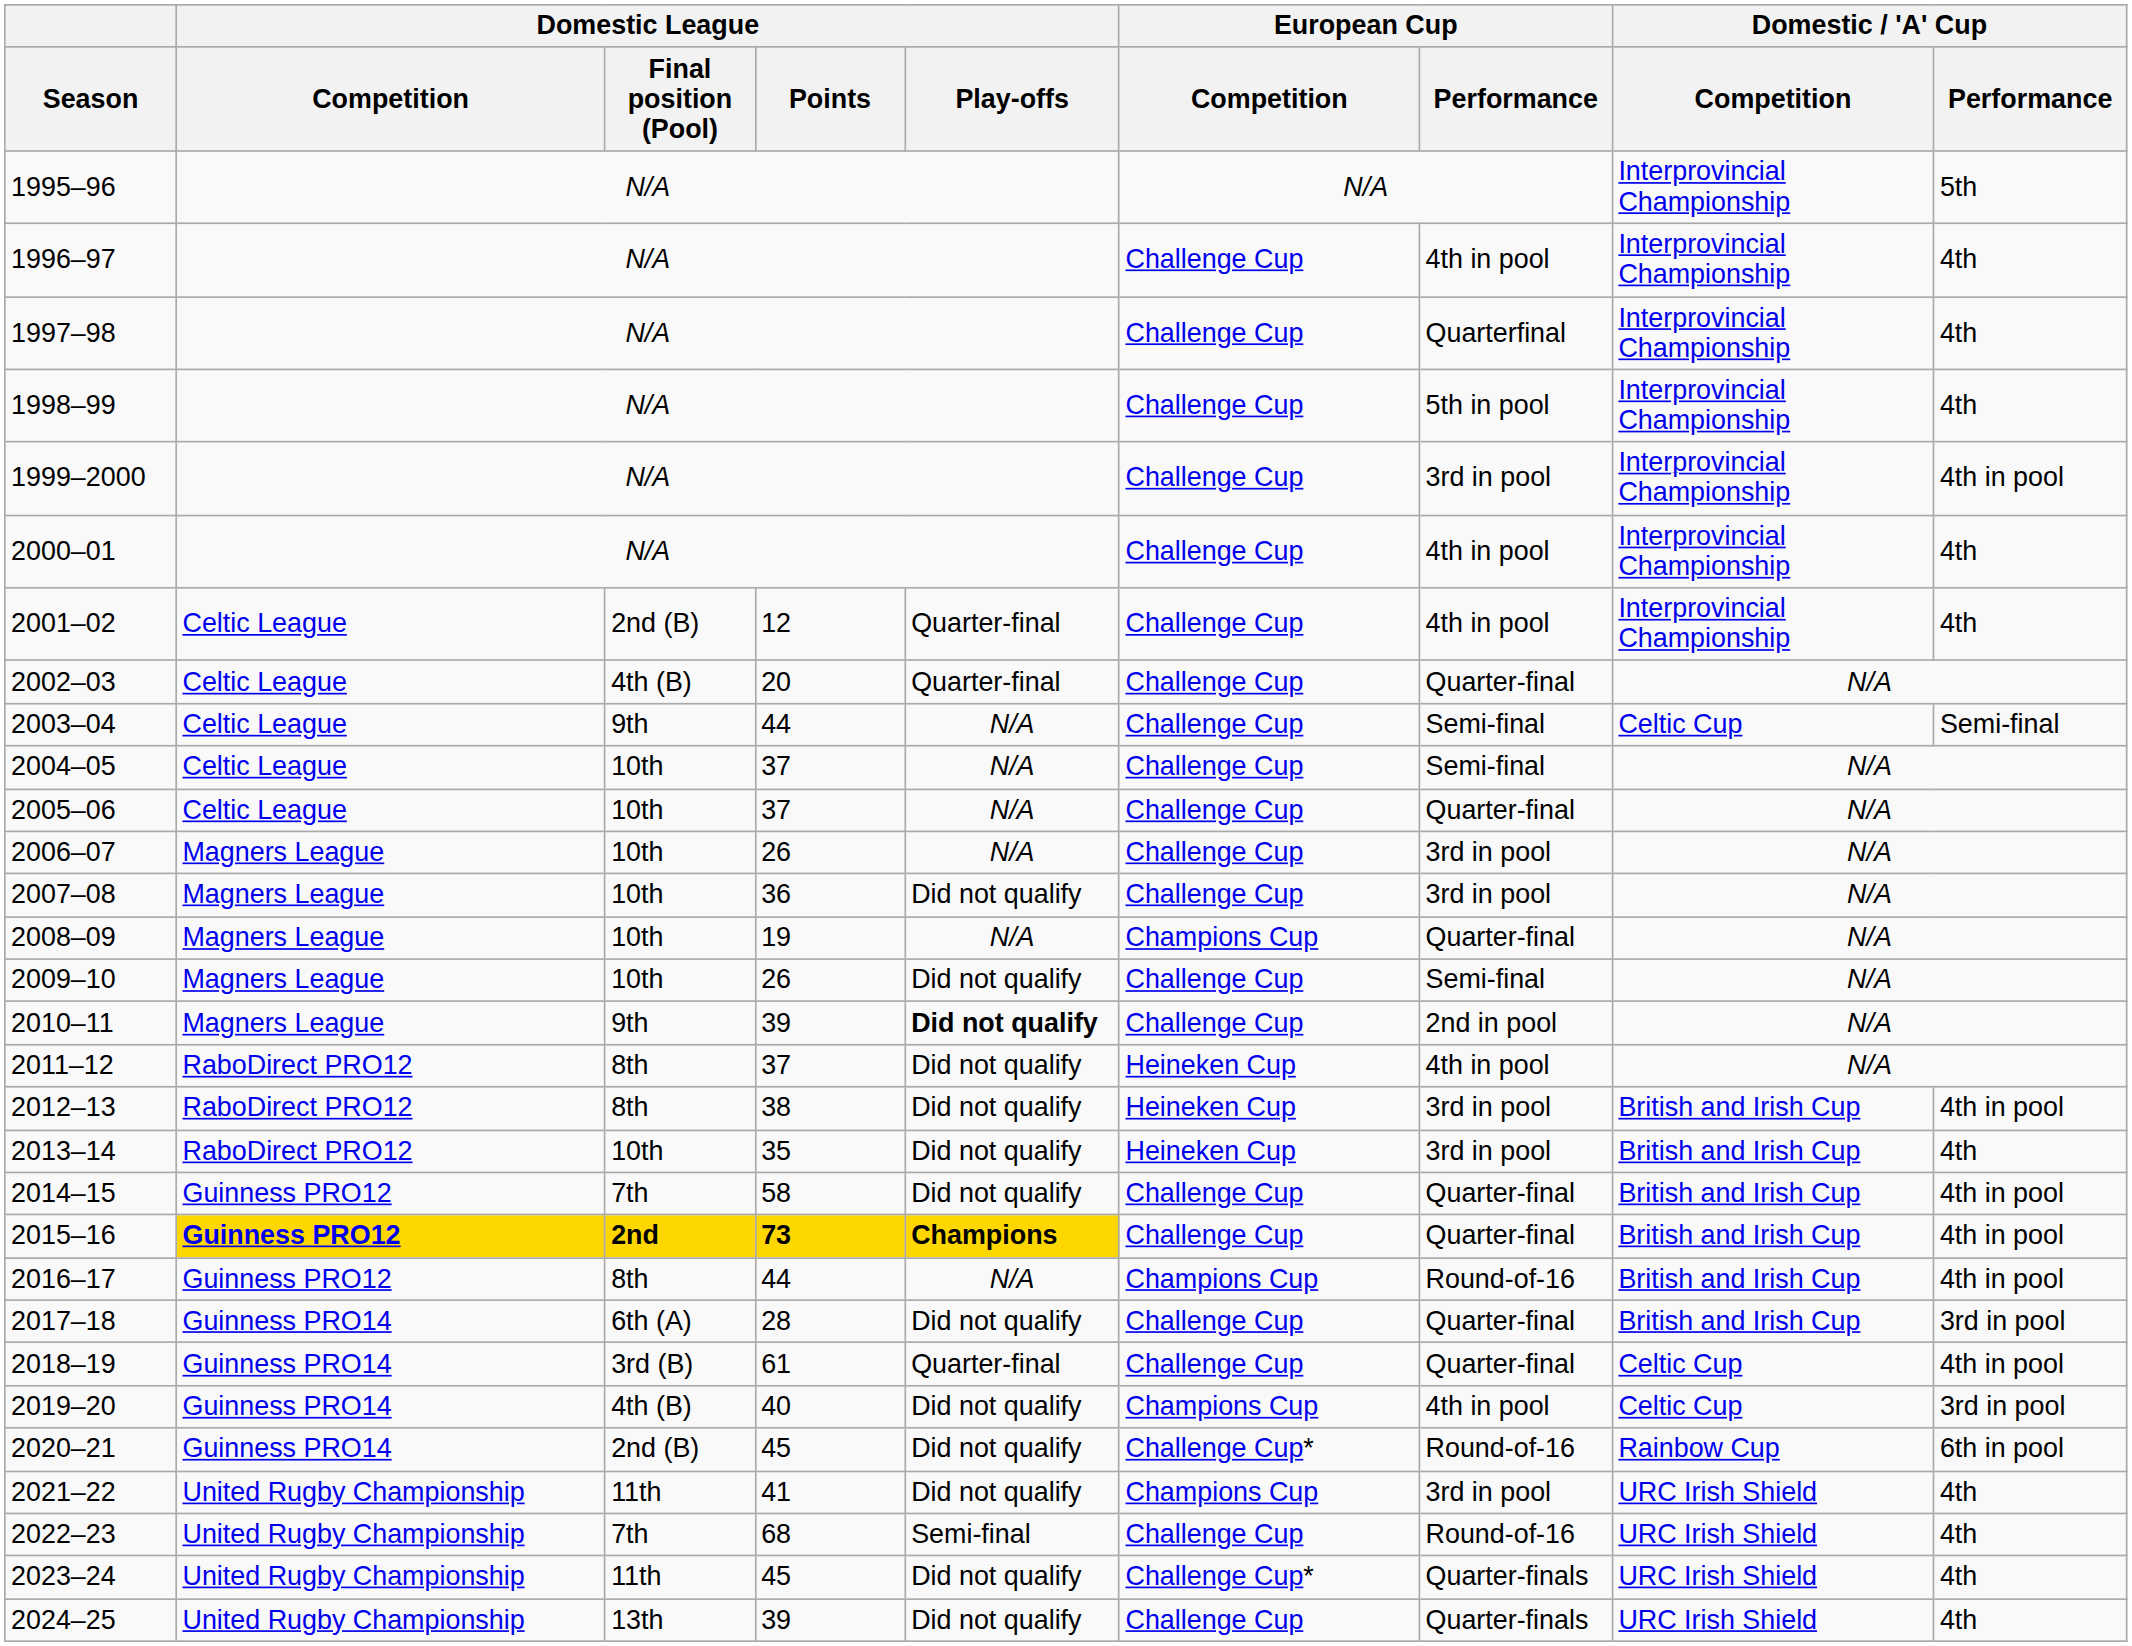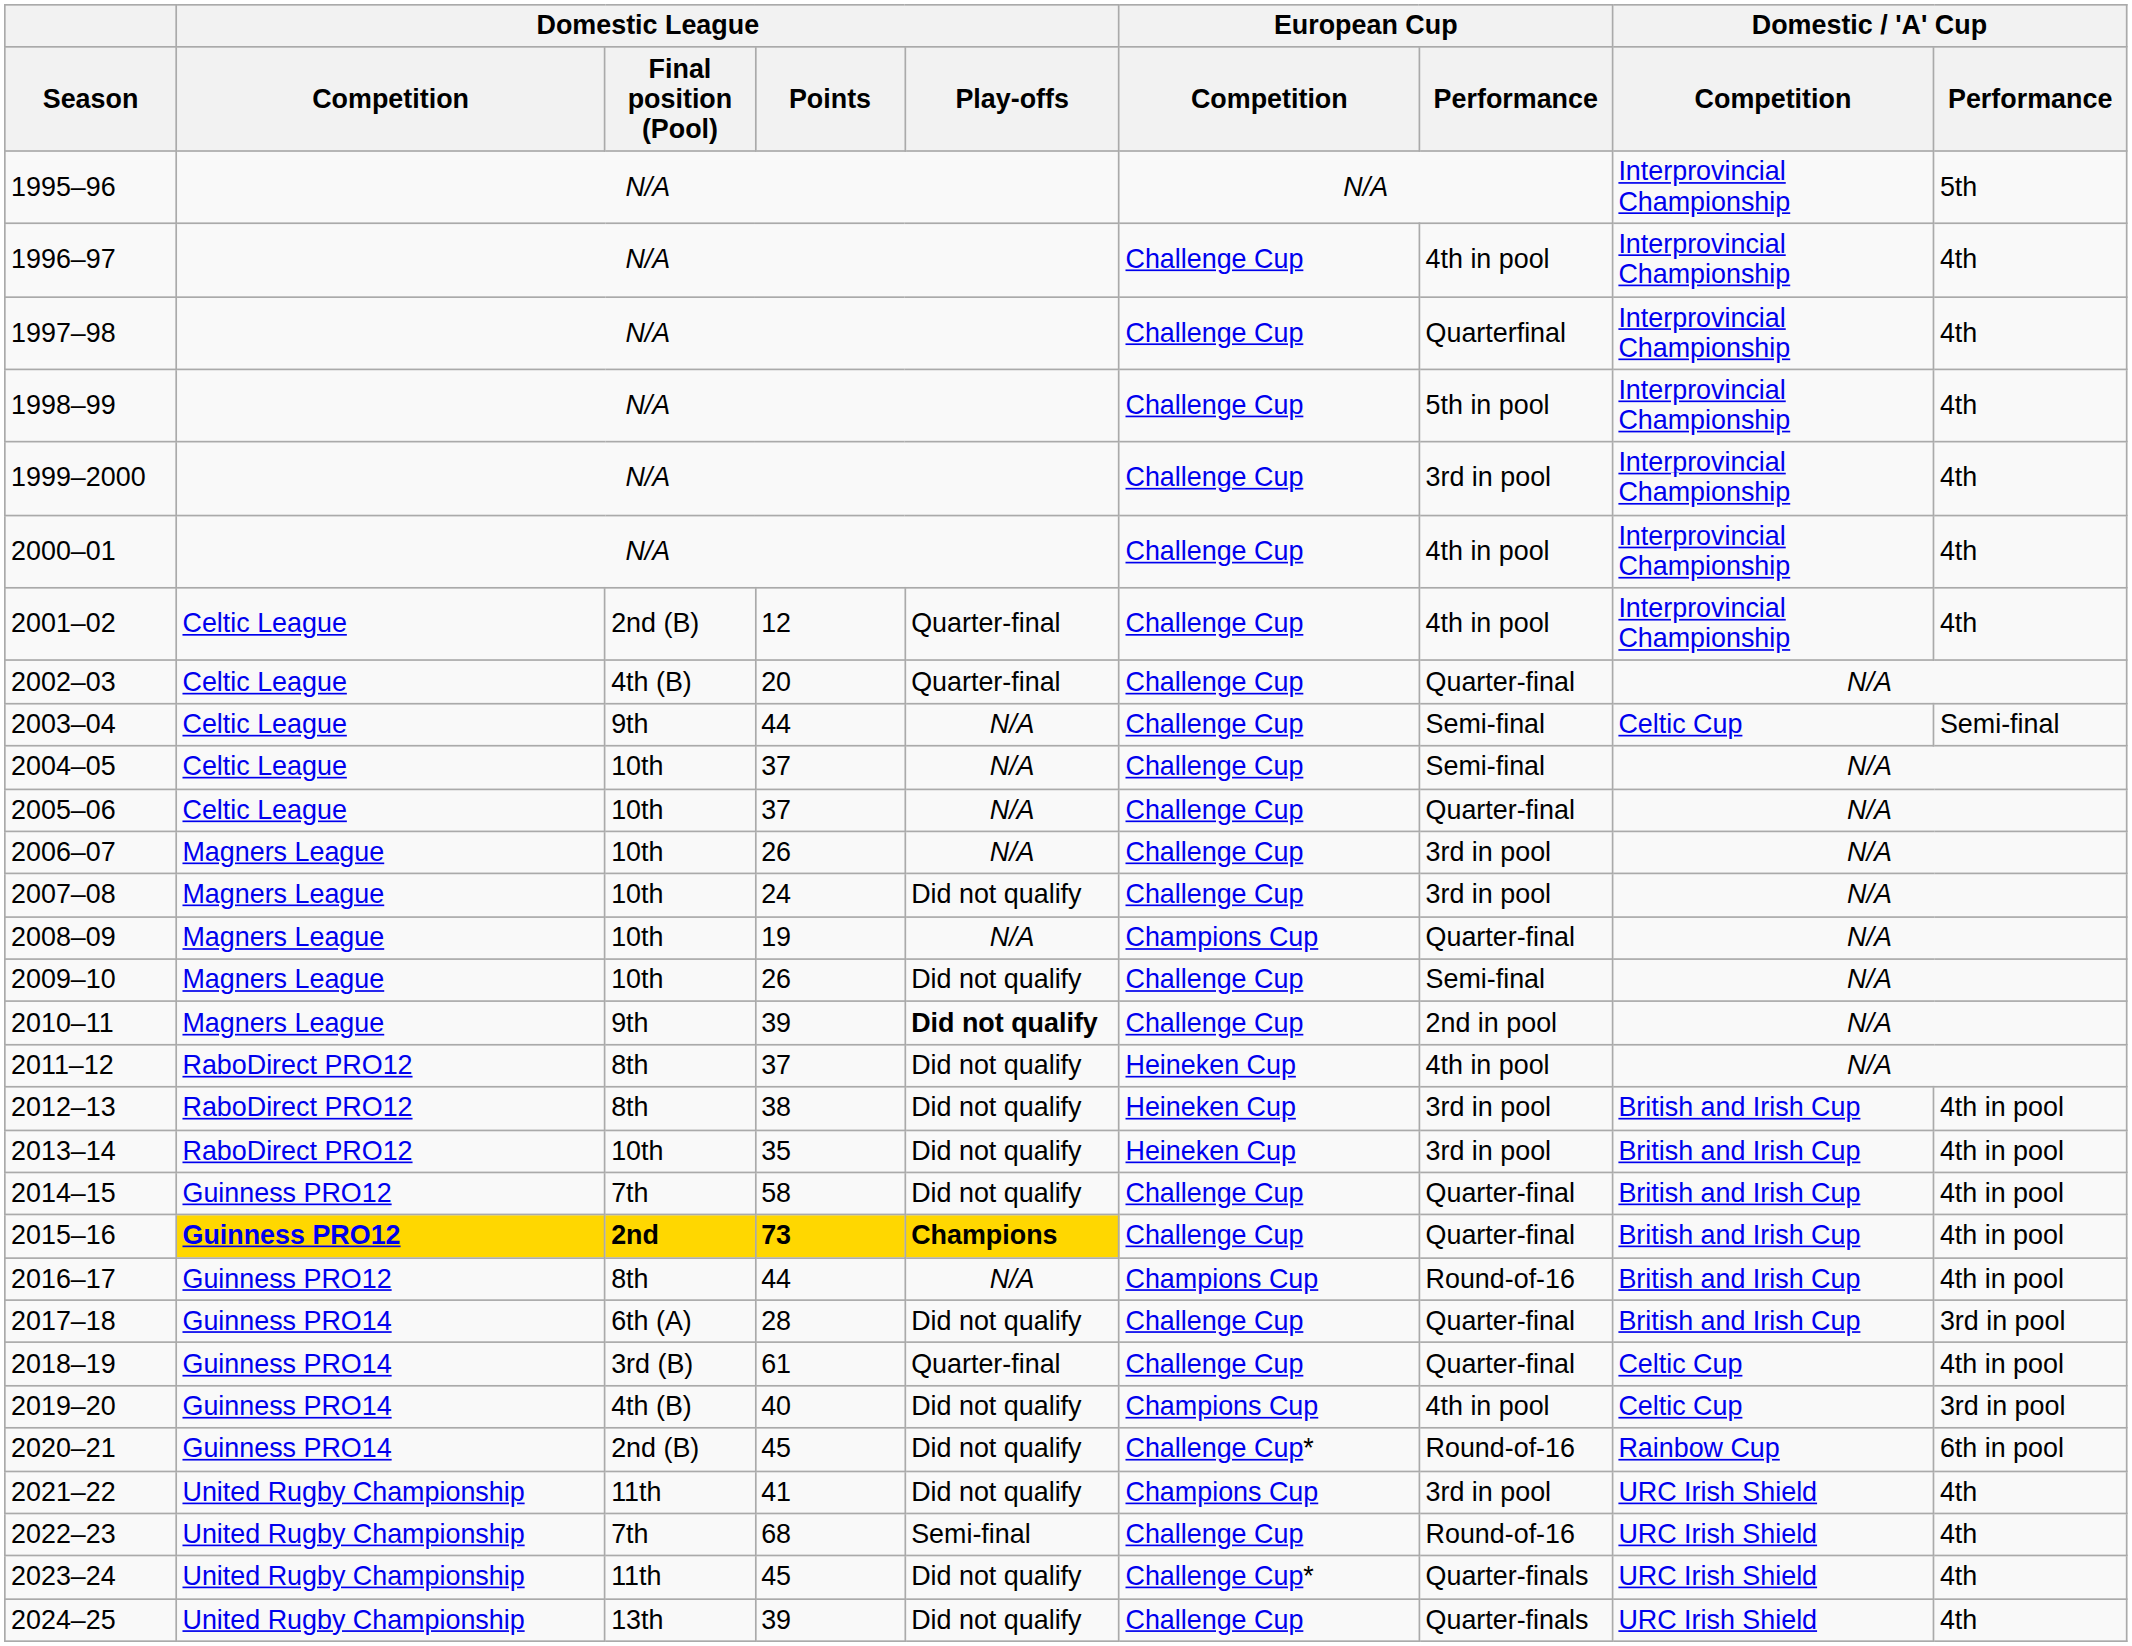 <table class="wikitable" style="margin:auto;width:100%">
 <tr>
 <th></th>
 <th colspan="4">Domestic League</th>
 <th colspan="2">European Cup</th>
 <th colspan="2">Domestic / 'A' Cup</th>
 </tr>
 <tr>
 <th style="text-align:center;width:8%">Season</th>
 <th style="text-align:center;width:20%">Competition</th>
 <th style="text-align:center;width:7%">Final position (Pool)</th>
 <th style="text-align:center;width:7%">Points</th>
 <th style="text-align:center;width:10%">Play-offs</th>
 <th style="text-align:center;width:14%">Competition</th>
 <th style="text-align:center;width:9%">Performance</th>
 <th style="text-align:center;width:15%">Competition</th>
 <th style="text-align:center;width:9%">Performance</th>
 </tr>
 <tr>
 <td>1995–96</td>
 <td style="text-align:center" colspan=4><em>N/A</em></td>
 <td style="text-align:center" colspan=2><em>N/A</em></td>
 <td><a href='#'>Interprovincial Championship</a></td>
 <td>5th</td>
 </tr>
 <tr>
 <td>1996–97</td>
 <td style="text-align:center" colspan=4><em>N/A</em></td>
 <td><a href='#'>Challenge Cup</a></td>
 <td>4th in pool</td>
 <td><a href='#'>Interprovincial Championship</a></td>
 <td>4th</td>
 </tr>
 <tr>
 <td>1997–98</td>
 <td style="text-align:center" colspan=4><em>N/A</em></td>
 <td><a href='#'>Challenge Cup</a></td>
 <td>Quarterfinal</td>
 <td><a href='#'>Interprovincial Championship</a></td>
 <td>4th</td>
 </tr>
 <tr>
 <td>1998–99</td>
 <td style="text-align:center" colspan=4><em>N/A</em></td>
 <td><a href='#'>Challenge Cup</a></td>
 <td>5th in pool</td>
 <td><a href='#'>Interprovincial Championship</a></td>
 <td>4th</td>
 </tr>
 <tr>
 <td>1999–2000</td>
 <td style="text-align:center" colspan=4><em>N/A</em></td>
 <td><a href='#'>Challenge Cup</a></td>
 <td>3rd in pool</td>
 <td><a href='#'>Interprovincial Championship</a></td>
-<td>4th in pool</td>
+<td>4th</td>
 </tr>
 <tr>
 <td>2000–01</td>
 <td style="text-align:center" colspan=4><em>N/A</em></td>
 <td><a href='#'>Challenge Cup</a></td>
 <td>4th in pool</td>
 <td><a href='#'>Interprovincial Championship</a></td>
 <td>4th</td>
 </tr>
 <tr>
 <td>2001–02</td>
 <td><a href='#'>Celtic League</a></td>
 <td>2nd (B)</td>
 <td>12</td>
 <td>Quarter-final</td>
 <td><a href='#'>Challenge Cup</a></td>
 <td>4th in pool</td>
 <td><a href='#'>Interprovincial Championship</a></td>
 <td>4th</td>
 </tr>
 <tr>
 <td>2002–03</td>
 <td><a href='#'>Celtic League</a></td>
 <td>4th (B)</td>
 <td>20</td>
 <td>Quarter-final</td>
 <td><a href='#'>Challenge Cup</a></td>
 <td>Quarter-final</td>
 <td style="text-align:center" colspan=2><em>N/A</em></td>
 </tr>
 <tr>
 <td>2003–04</td>
 <td><a href='#'>Celtic League</a></td>
 <td>9th</td>
 <td>44</td>
 <td style="text-align:center"><em>N/A</em></td>
 <td><a href='#'>Challenge Cup</a></td>
 <td>Semi-final</td>
 <td><a href='#'>Celtic Cup</a></td>
 <td>Semi-final</td>
 </tr>
 <tr>
 <td>2004–05</td>
 <td><a href='#'>Celtic League</a></td>
 <td>10th</td>
 <td>37</td>
 <td style="text-align:center"><em>N/A</em></td>
 <td><a href='#'>Challenge Cup</a></td>
 <td>Semi-final</td>
 <td style="text-align:center" colspan=2><em>N/A</em></td>
 </tr>
 <tr>
 <td>2005–06</td>
 <td><a href='#'>Celtic League</a></td>
 <td>10th</td>
 <td>37</td>
 <td style="text-align:center"><em>N/A</em></td>
 <td><a href='#'>Challenge Cup</a></td>
 <td>Quarter-final</td>
 <td style="text-align:center" colspan=2><em>N/A</em></td>
 </tr>
 <tr>
 <td>2006–07</td>
 <td><a href='#'>Magners League</a></td>
 <td>10th</td>
 <td>26</td>
 <td style="text-align:center"><em>N/A</em></td>
 <td><a href='#'>Challenge Cup</a></td>
 <td>3rd in pool</td>
 <td style="text-align:center" colspan=2><em>N/A</em></td>
 </tr>
 <tr>
 <td>2007–08</td>
 <td><a href='#'>Magners League</a></td>
 <td>10th</td>
-<td>36</td>
+<td>24</td>
 <td>Did not qualify</td>
 <td><a href='#'>Challenge Cup</a></td>
 <td>3rd in pool</td>
 <td style="text-align:center" colspan=2><em>N/A</em></td>
 </tr>
 <tr>
 <td>2008–09</td>
 <td><a href='#'>Magners League</a></td>
 <td>10th</td>
 <td>19</td>
 <td style="text-align:center"><em>N/A</em></td>
 <td><a href='#'>Champions Cup</a></td>
 <td>Quarter-final</td>
 <td style="text-align:center" colspan=2><em>N/A</em></td>
 </tr>
 <tr>
 <td>2009–10</td>
 <td><a href='#'>Magners League</a></td>
 <td>10th</td>
 <td>26</td>
 <td>Did not qualify</td>
 <td><a href='#'>Challenge Cup</a></td>
 <td>Semi-final</td>
 <td style="text-align:center" colspan=2><em>N/A</em></td>
 </tr>
 <tr>
 <td>2010–11</td>
 <td><a href='#'>Magners League</a></td>
 <td>9th</td>
 <td>39</td>
 <td><strong>Did not qualify</strong></td>
 <td><a href='#'>Challenge Cup</a></td>
 <td>2nd in pool</td>
 <td style="text-align:center" colspan=2><em>N/A</em></td>
 </tr>
 <tr>
 <td>2011–12</td>
 <td><a href='#'>RaboDirect PRO12</a></td>
 <td>8th</td>
 <td>37</td>
 <td>Did not qualify</td>
 <td><a href='#'>Heineken Cup</a></td>
 <td>4th in pool</td>
 <td style="text-align:center" colspan=2><em>N/A</em></td>
 </tr>
 <tr>
 <td>2012–13</td>
 <td><a href='#'>RaboDirect PRO12</a></td>
 <td>8th</td>
 <td>38</td>
 <td>Did not qualify</td>
 <td><a href='#'>Heineken Cup</a></td>
 <td>3rd in pool</td>
 <td><a href='#'>British and Irish Cup</a></td>
 <td>4th in pool</td>
 </tr>
 <tr>
 <td>2013–14</td>
 <td><a href='#'>RaboDirect PRO12</a></td>
 <td>10th</td>
 <td>35</td>
 <td>Did not qualify</td>
 <td><a href='#'>Heineken Cup</a></td>
 <td>3rd in pool</td>
 <td><a href='#'>British and Irish Cup</a></td>
-<td>4th</td>
+<td>4th in pool</td>
 </tr>
 <tr>
 <td>2014–15</td>
 <td><a href='#'>Guinness PRO12</a></td>
 <td>7th</td>
 <td>58</td>
 <td>Did not qualify</td>
 <td><a href='#'>Challenge Cup</a></td>
 <td>Quarter-final</td>
 <td><a href='#'>British and Irish Cup</a></td>
 <td>4th in pool</td>
 </tr>
 <tr>
 <td>2015–16</td>
 <td style="background:gold"><strong><a href='#'>Guinness PRO12</a></strong></td>
 <td style="background:gold"><strong>2nd</strong></td>
 <td style="background:gold"><strong>73</strong></td>
 <td style="background:gold"><strong>Champions</strong></td>
 <td><a href='#'>Challenge Cup</a></td>
 <td>Quarter-final</td>
 <td><a href='#'>British and Irish Cup</a></td>
 <td>4th in pool</td>
 </tr>
 <tr>
 <td>2016–17</td>
 <td><a href='#'>Guinness PRO12</a></td>
 <td>8th</td>
 <td>44</td>
 <td style="text-align:center"><em>N/A</em></td>
 <td><a href='#'>Champions Cup</a></td>
 <td>Round-of-16</td>
 <td><a href='#'>British and Irish Cup</a></td>
 <td>4th in pool</td>
 </tr>
 <tr>
 <td>2017–18</td>
 <td><a href='#'>Guinness PRO14</a></td>
 <td>6th (A)</td>
 <td>28</td>
 <td>Did not qualify</td>
 <td><a href='#'>Challenge Cup</a></td>
 <td>Quarter-final</td>
 <td><a href='#'>British and Irish Cup</a></td>
 <td>3rd in pool</td>
 </tr>
 <tr>
 <td>2018–19</td>
 <td><a href='#'>Guinness PRO14</a></td>
 <td>3rd (B)</td>
 <td>61</td>
 <td>Quarter-final</td>
 <td><a href='#'>Challenge Cup</a></td>
 <td>Quarter-final</td>
 <td><a href='#'>Celtic Cup</a></td>
 <td>4th in pool</td>
 </tr>
 <tr>
 <td>2019–20</td>
 <td><a href='#'>Guinness PRO14</a></td>
 <td>4th (B)</td>
 <td>40</td>
 <td>Did not qualify</td>
 <td><a href='#'>Champions Cup</a></td>
 <td>4th in pool</td>
 <td><a href='#'>Celtic Cup</a></td>
 <td>3rd in pool</td>
 </tr>
 <tr>
 <td>2020–21</td>
 <td><a href='#'>Guinness PRO14</a></td>
 <td>2nd (B)</td>
 <td>45</td>
 <td>Did not qualify</td>
 <td><a href='#'>Challenge Cup</a>*</td>
 <td>Round-of-16</td>
 <td><a href='#'>Rainbow Cup</a></td>
 <td>6th in pool</td>
 </tr>
 <tr>
 <td>2021–22</td>
 <td><a href='#'>United Rugby Championship</a></td>
 <td>11th</td>
 <td>41</td>
 <td>Did not qualify</td>
 <td><a href='#'>Champions Cup</a></td>
 <td>3rd in pool</td>
 <td><a href='#'>URC Irish Shield</a></td>
 <td>4th</td>
 </tr>
 <tr>
 <td>2022–23</td>
 <td><a href='#'>United Rugby Championship</a></td>
 <td>7th</td>
 <td>68</td>
 <td>Semi-final</td>
 <td><a href='#'>Challenge Cup</a></td>
 <td>Round-of-16</td>
 <td><a href='#'>URC Irish Shield</a></td>
 <td>4th</td>
 </tr>
 <tr>
 <td>2023–24</td>
 <td><a href='#'>United Rugby Championship</a></td>
 <td>11th</td>
 <td>45</td>
 <td>Did not qualify</td>
 <td><a href='#'>Challenge Cup</a>*</td>
 <td>Quarter-finals</td>
 <td><a href='#'>URC Irish Shield</a></td>
 <td>4th</td>
 </tr>
 <tr>
 <td>2024–25</td>
 <td><a href='#'>United Rugby Championship</a></td>
 <td>13th</td>
 <td>39</td>
 <td>Did not qualify</td>
 <td><a href='#'>Challenge Cup</a></td>
 <td>Quarter-finals</td>
 <td><a href='#'>URC Irish Shield</a></td>
 <td>4th</td>
 </tr>
 </table>
